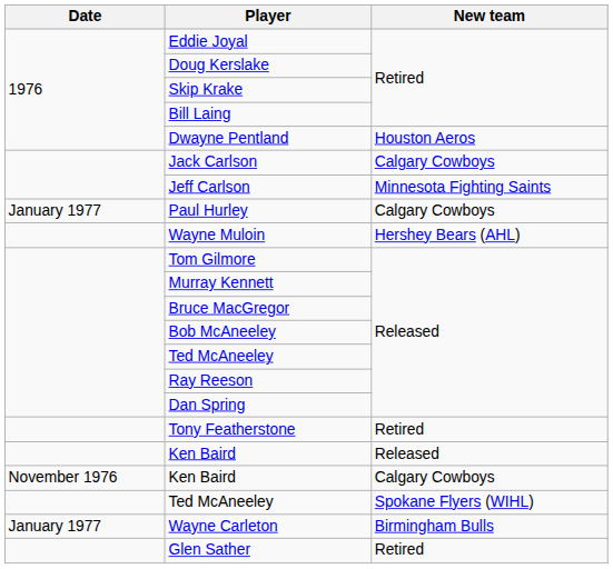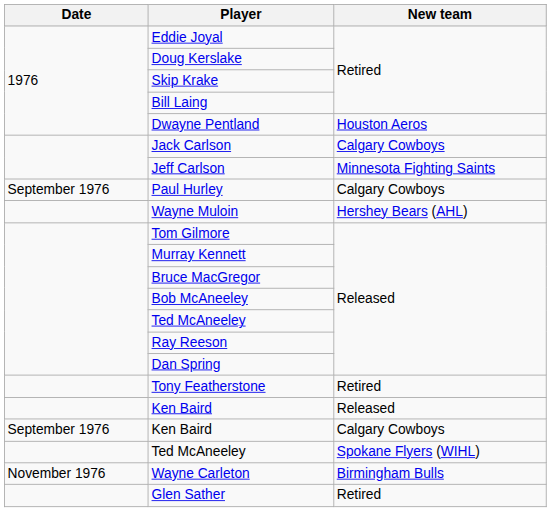 <table class="wikitable">
 <tr style="background:#ddd; text-align:center;">
 <th style="width: 10em;">Date</th>
 <th style="width: 13em;">Player</th>
 <th style="width: 15em;">New team</th>
 </tr>
 <tr>
 <td rowspan=5>1976</td>
 <td><a href='#'>Eddie Joyal</a></td>
 <td rowspan=4>Retired</td>
 </tr>
 <tr>
 <td><a href='#'>Doug Kerslake</a></td>
 </tr>
 <tr>
 <td><a href='#'>Skip Krake</a></td>
 </tr>
 <tr>
 <td><a href='#'>Bill Laing</a></td>
 </tr>
 <tr>
 <td><a href='#'>Dwayne Pentland</a></td>
 <td><a href='#'>Houston Aeros</a></td>
 </tr>
 <tr>
 <td rowspan=2></td>
 <td><a href='#'>Jack Carlson</a></td>
 <td><a href='#'>Calgary Cowboys</a></td>
 </tr>
 <tr>
 <td><a href='#'>Jeff Carlson</a></td>
 <td><a href='#'>Minnesota Fighting Saints</a></td>
 </tr>
 <tr>
-<td>January 1977</td>
+<td>September 1976</td>
 <td><a href='#'>Paul Hurley</a></td>
 <td>Calgary Cowboys</td>
 </tr>
 <tr>
 <td></td>
 <td><a href='#'>Wayne Muloin</a></td>
 <td><a href='#'>Hershey Bears</a> (<a href='#'>AHL</a>)</td>
 </tr>
 <tr>
 <td rowspan=7></td>
 <td><a href='#'>Tom Gilmore</a></td>
 <td rowspan=7>Released</td>
 </tr>
 <tr>
 <td><a href='#'>Murray Kennett</a></td>
 </tr>
 <tr>
 <td><a href='#'>Bruce MacGregor</a></td>
 </tr>
 <tr>
 <td><a href='#'>Bob McAneeley</a></td>
 </tr>
 <tr>
 <td><a href='#'>Ted McAneeley</a></td>
 </tr>
 <tr>
 <td><a href='#'>Ray Reeson</a></td>
 </tr>
 <tr>
 <td><a href='#'>Dan Spring</a></td>
 </tr>
 <tr>
 <td></td>
 <td><a href='#'>Tony Featherstone</a></td>
 <td>Retired</td>
 </tr>
 <tr>
 <td></td>
 <td><a href='#'>Ken Baird</a></td>
 <td>Released</td>
 </tr>
 <tr>
-<td>November 1976</td>
+<td>September 1976</td>
 <td>Ken Baird</td>
 <td>Calgary Cowboys</td>
 </tr>
 <tr>
 <td></td>
 <td>Ted McAneeley</td>
 <td><a href='#'>Spokane Flyers</a> (<a href='#'>WIHL</a>)</td>
 </tr>
 <tr>
-<td>January 1977</td>
+<td>November 1976</td>
 <td><a href='#'>Wayne Carleton</a></td>
 <td><a href='#'>Birmingham Bulls</a></td>
 </tr>
 <tr>
 <td></td>
 <td><a href='#'>Glen Sather</a></td>
 <td>Retired</td>
 </tr>
 </table>
